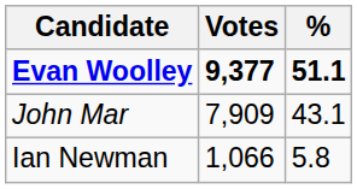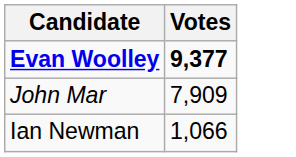 <table class="wikitable" align="left">
 <tr>
 <th>Candidate</th>
 <th>Votes</th>
-<th>%</th>
 </tr>
 <tr>
 <td><strong><a href='#'>Evan Woolley</a></strong></td>
 <td><strong>9,377</strong></td>
-<td><strong>51.1</strong></td>
 </tr>
 <tr>
 <td><em>John Mar</em></td>
 <td>7,909</td>
-<td>43.1</td>
 </tr>
 <tr>
 <td>Ian Newman</td>
 <td>1,066</td>
-<td>5.8</td>
 </tr>
 </table>
